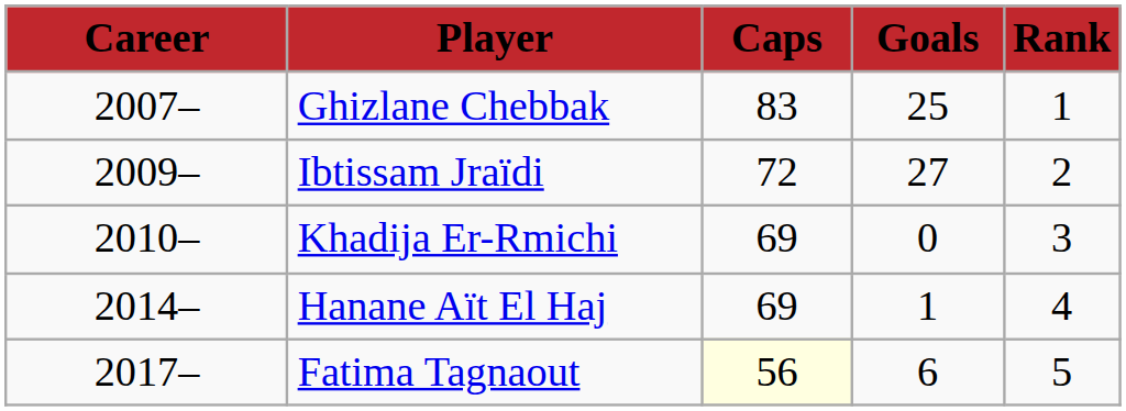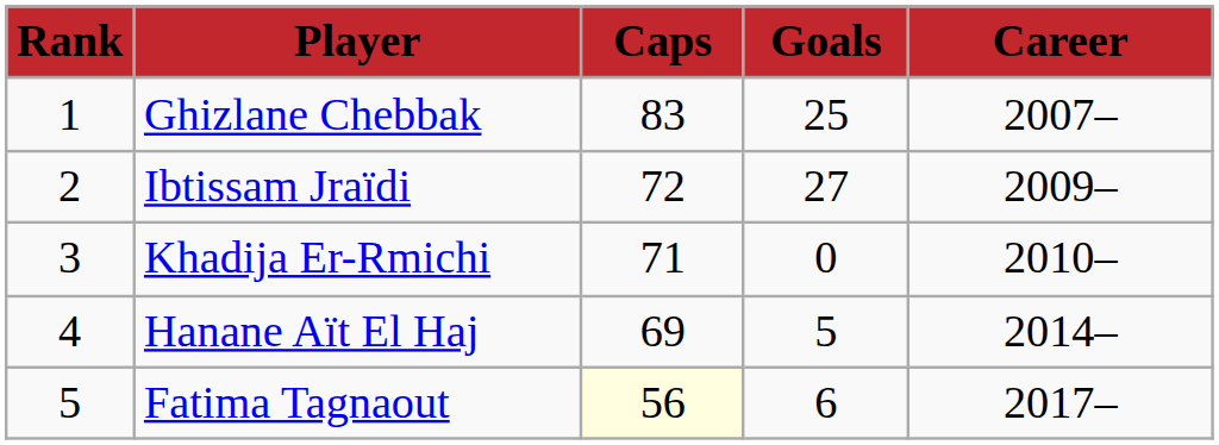 <table class="wikitable sortable" style="text-align:center">
 <tr>
-<th style="background:#C1272D"; width="100px"><span>Career</span></th>
+<th style="background:#C1272D"; width="30px"><span>Rank</span></th>
 <th style="background:#C1272D"; width="150px"><span>Player</span></th>
 <th style="background:#C1272D"; width="50px"><span>Caps</span></th>
 <th style="background:#C1272D"; width="50px"><span>Goals</span></th>
-<th style="background:#C1272D"; width="30px"><span>Rank</span></th>
+<th style="background:#C1272D"; width="100px"><span>Career</span></th>
 </tr>
 <tr>
-<td>2007–</td>
+<td>1</td>
 <td style="text-align:left"><a href='#'>Ghizlane Chebbak</a></td>
 <td>83</td>
 <td>25</td>
-<td>1</td>
+<td>2007–</td>
 </tr>
 <tr>
-<td>2009–</td>
+<td>2</td>
 <td style="text-align:left"><a href='#'>Ibtissam Jraïdi</a></td>
 <td>72</td>
 <td>27</td>
-<td>2</td>
+<td>2009–</td>
 </tr>
 <tr>
+<td>3</td>
+<td style="text-align:left"><a href='#'>Khadija Er-Rmichi</a></td>
+<td>71</td>
+<td>0</td>
 <td>2010–</td>
-<td style="text-align:left"><a href='#'>Khadija Er-Rmichi</a></td>
-<td>69</td>
-<td>0</td>
-<td>3</td>
 </tr>
 <tr>
-<td>2014–</td>
+<td>4</td>
 <td style="text-align:left"><a href='#'>Hanane Aït El Haj</a></td>
 <td>69</td>
-<td>1</td>
-<td>4</td>
+<td>5</td>
+<td>2014–</td>
 </tr>
 <tr>
-<td>2017–</td>
+<td>5</td>
 <td style="text-align:left"><a href='#'>Fatima Tagnaout</a></td>
 <td style="background: lightyellow;">56</td>
 <td>6</td>
-<td>5</td>
+<td>2017–</td>
 </tr>
 </table>
